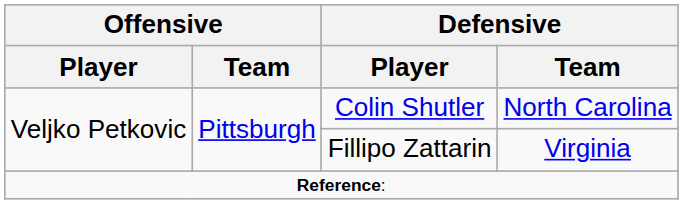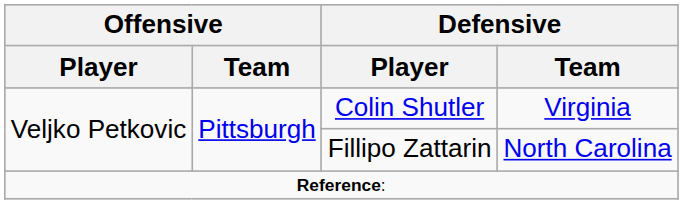 <table class="wikitable" style="text-align: center;">
 <tr>
 <th colspan="2">Offensive</th>
 <th colspan="2">Defensive</th>
 </tr>
 <tr>
 <th>Player</th>
 <th>Team</th>
 <th>Player</th>
 <th>Team</th>
 </tr>
 <tr>
 <td rowspan=2>Veljko Petkovic</td>
 <td rowspan=2><a href='#'>Pittsburgh</a></td>
 <td><a href='#'>Colin Shutler</a></td>
-<td><a href='#'>North Carolina</a></td>
+<td><a href='#'>Virginia</a></td>
 </tr>
 <tr>
 <td>Fillipo Zattarin</td>
-<td><a href='#'>Virginia</a></td>
+<td><a href='#'>North Carolina</a></td>
 </tr>
 <tr>
 <td colspan="4"  style="font-size:8pt; text-align:center;"><strong>Reference</strong>:</td>
 </tr>
 </table>
